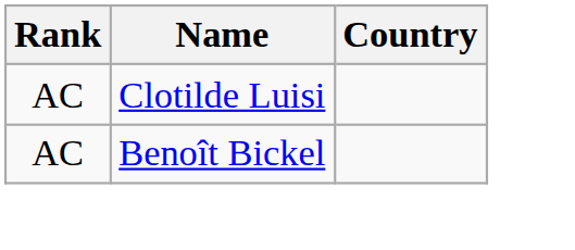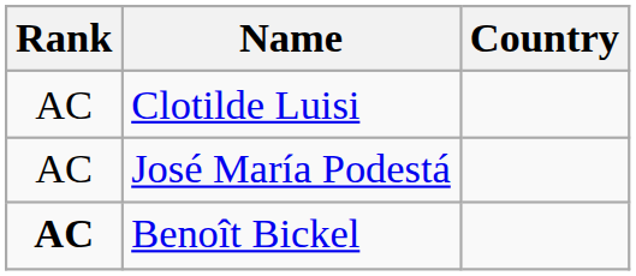 <table class="wikitable sortable" style="text-align:center">
 <tr>
 <th>Rank</th>
 <th>Name</th>
 <th>Country</th>
 </tr>
 <tr>
 <td>AC</td>
 <td align="left"><a href='#'>Clotilde Luisi</a></td>
 <td align="left"></td>
 </tr>
 <tr>
 <td>AC</td>
+<td align="left"><a href='#'>José María Podestá</a></td>
+<td align="left"></td>
+</tr>
+<tr>
+<td><strong>AC</strong></td>
 <td align="left"><a href='#'>Benoît Bickel</a></td>
 <td align="left"></td>
 </tr>
 </table>
